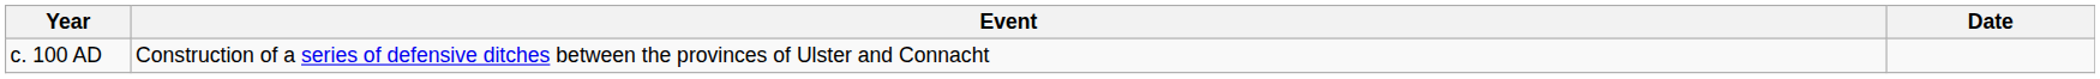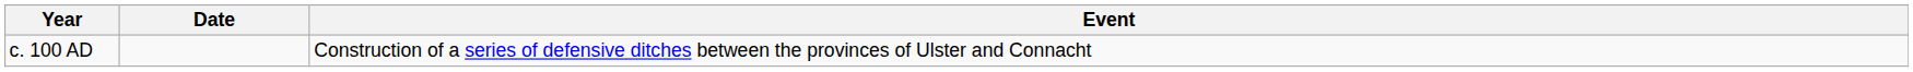 <table class="wikitable" width="100%">
 <tr>
 <th style="width:6%">Year</th>
+<th style="width:10%">Date</th>
 <th>Event</th>
-<th style="width:10%">Date</th>
 </tr>
 <tr>
 <td>c. 100 AD</td>
+<td></td>
 <td>Construction of a <a href='#'>series of defensive ditches</a> between the provinces of Ulster and Connacht</td>
-<td></td>
 </tr>
 </table>
